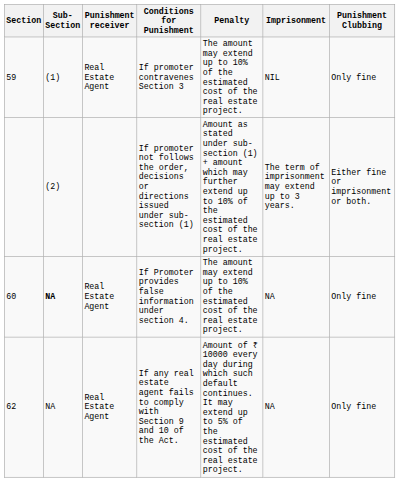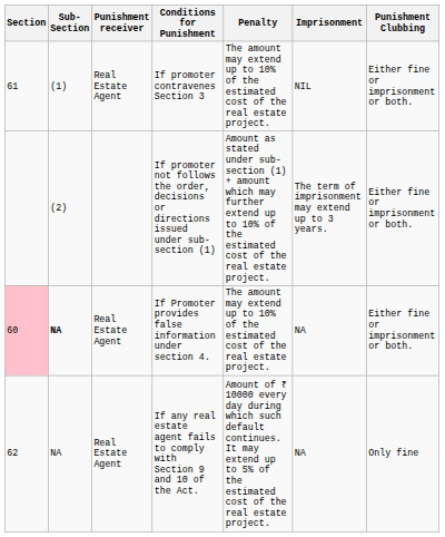 <table class="wikitable">
 <tr>
 <th>Section</th>
 <th>Sub-Section</th>
 <th>Punishment receiver</th>
 <th>Conditions for Punishment</th>
 <th>Penalty</th>
 <th>Imprisonment</th>
 <th>Punishment Clubbing</th>
 </tr>
 <tr>
-<td>59</td>
+<td>61</td>
 <td>(1)</td>
 <td>Real Estate Agent</td>
 <td>If promoter contravenes Section 3</td>
 <td>The amount may extend up to 10% of the estimated cost of the real estate project.</td>
 <td>NIL</td>
-<td>Only fine</td>
+<td>Either fine or imprisonment or both.</td>
 </tr>
 <tr>
 <td></td>
 <td>(2)</td>
 <td></td>
 <td>If promoter not follows the order, decisions or directions issued under sub-section (1)</td>
 <td>Amount as stated under sub-section (1) + amount which may further extend up to 10% of the estimated cost of the real estate project.</td>
 <td>The term of imprisonment may extend up to 3 years.</td>
 <td>Either fine or imprisonment or both.</td>
 </tr>
 <tr>
-<td>60</td>
+<td style="background: pink;">60</td>
 <td><strong>NA</strong></td>
 <td>Real Estate Agent</td>
 <td>If Promoter provides false information under section 4.</td>
 <td>The amount may extend up to 10% of the estimated cost of the real estate project.</td>
 <td>NA</td>
-<td>Only fine</td>
+<td>Either fine or imprisonment or both.</td>
 </tr>
 <tr>
 <td>62</td>
 <td>NA</td>
 <td>Real Estate Agent</td>
 <td>If any real estate agent fails to comply with Section 9 and 10 of the Act.</td>
 <td>Amount of ₹ 10000 every day during which such default continues. It may extend up to 5% of the estimated cost of the real estate project.</td>
 <td>NA</td>
 <td>Only fine</td>
 </tr>
 </table>
